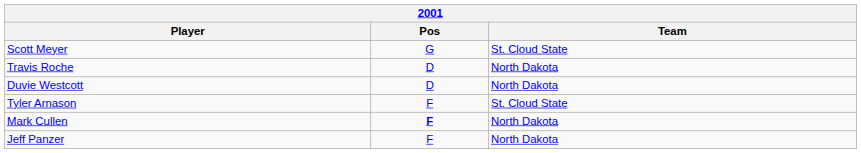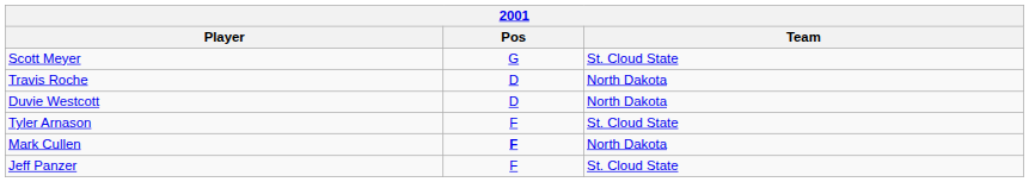 <table class="wikitable" width=95%>
 <tr>
 <th colspan=3><a href='#'>2001</a></th>
 </tr>
 <tr>
 <th>Player</th>
 <th>Pos</th>
 <th>Team</th>
 </tr>
 <tr>
 <td><a href='#'>Scott Meyer</a></td>
 <td align=center><a href='#'>G</a></td>
 <td><a href='#'>St. Cloud State</a></td>
 </tr>
 <tr>
 <td><a href='#'>Travis Roche</a></td>
 <td align=center><a href='#'>D</a></td>
 <td><a href='#'>North Dakota</a></td>
 </tr>
 <tr>
 <td><a href='#'>Duvie Westcott</a></td>
 <td align=center><a href='#'>D</a></td>
 <td><a href='#'>North Dakota</a></td>
 </tr>
 <tr>
 <td><a href='#'>Tyler Arnason</a></td>
 <td align=center><a href='#'>F</a></td>
 <td><a href='#'>St. Cloud State</a></td>
 </tr>
 <tr>
 <td><a href='#'>Mark Cullen</a></td>
 <td align=center><strong><a href='#'>F</a></strong></td>
 <td><a href='#'>North Dakota</a></td>
 </tr>
 <tr>
 <td><a href='#'>Jeff Panzer</a></td>
 <td align=center><a href='#'>F</a></td>
-<td><a href='#'>North Dakota</a></td>
+<td><a href='#'>St. Cloud State</a></td>
 </tr>
 </table>
